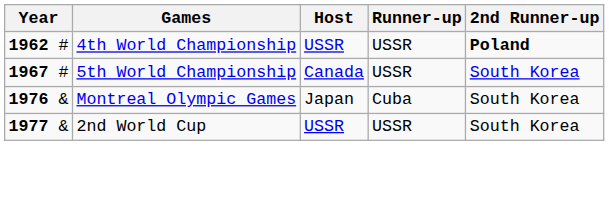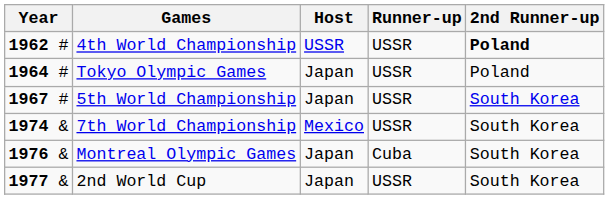 <table class="wikitable">
 <tr>
 <th>Year</th>
 <th>Games</th>
 <th>Host</th>
 <th>Runner-up</th>
 <th>2nd Runner-up</th>
 </tr>
 <tr>
 <td><strong>1962</strong> #</td>
 <td><a href='#'>4th World Championship</a></td>
 <td><a href='#'>USSR</a></td>
 <td> USSR</td>
 <td><strong> Poland</strong></td>
 </tr>
 <tr>
+<td><strong>1964</strong> #</td>
+<td><a href='#'>Tokyo Olympic Games</a></td>
+<td>Japan</td>
+<td> USSR</td>
+<td> Poland</td>
+</tr>
+<tr>
 <td><strong>1967</strong> #</td>
 <td><a href='#'>5th World Championship</a></td>
-<td><a href='#'>Canada</a></td>
+<td>Japan</td>
 <td> USSR</td>
 <td> <a href='#'>South Korea</a></td>
+</tr>
+<tr>
+<td><strong>1974</strong> &</td>
+<td><a href='#'>7th World Championship</a></td>
+<td><a href='#'>Mexico</a></td>
+<td> USSR</td>
+<td> South Korea</td>
 </tr>
 <tr>
 <td><strong>1976</strong> &</td>
 <td><a href='#'>Montreal Olympic Games</a></td>
 <td>Japan</td>
 <td> Cuba</td>
 <td> South Korea</td>
 </tr>
 <tr>
 <td><strong>1977</strong> &</td>
 <td>2nd World Cup</td>
-<td><a href='#'>USSR</a></td>
+<td>Japan</td>
 <td> USSR</td>
 <td> South Korea</td>
 </tr>
 </table>
